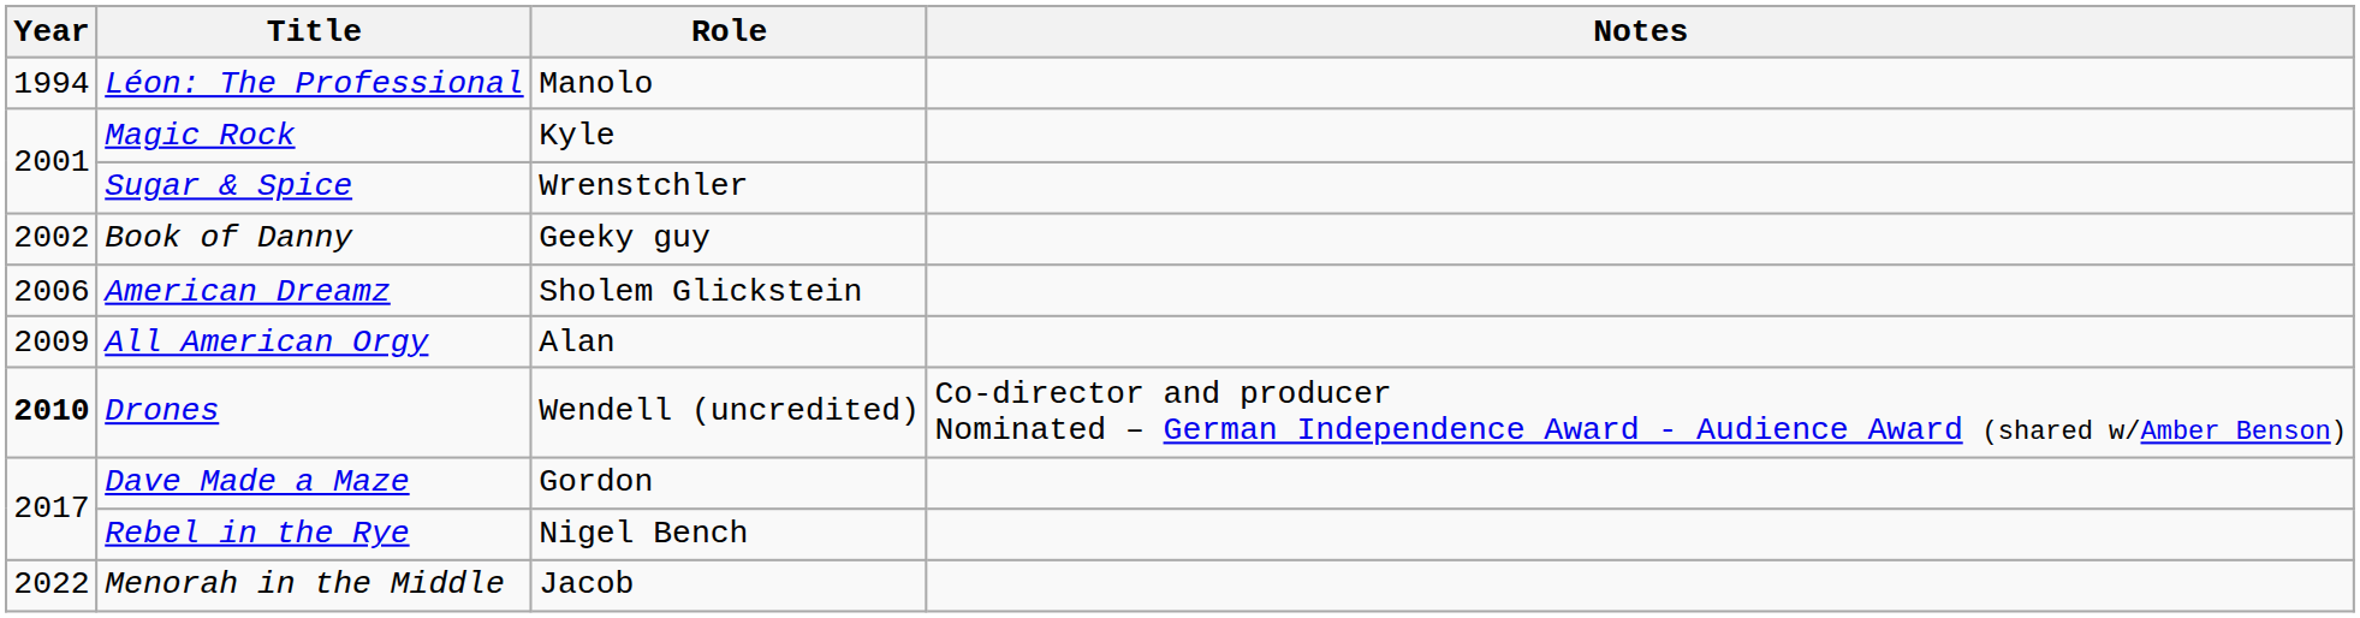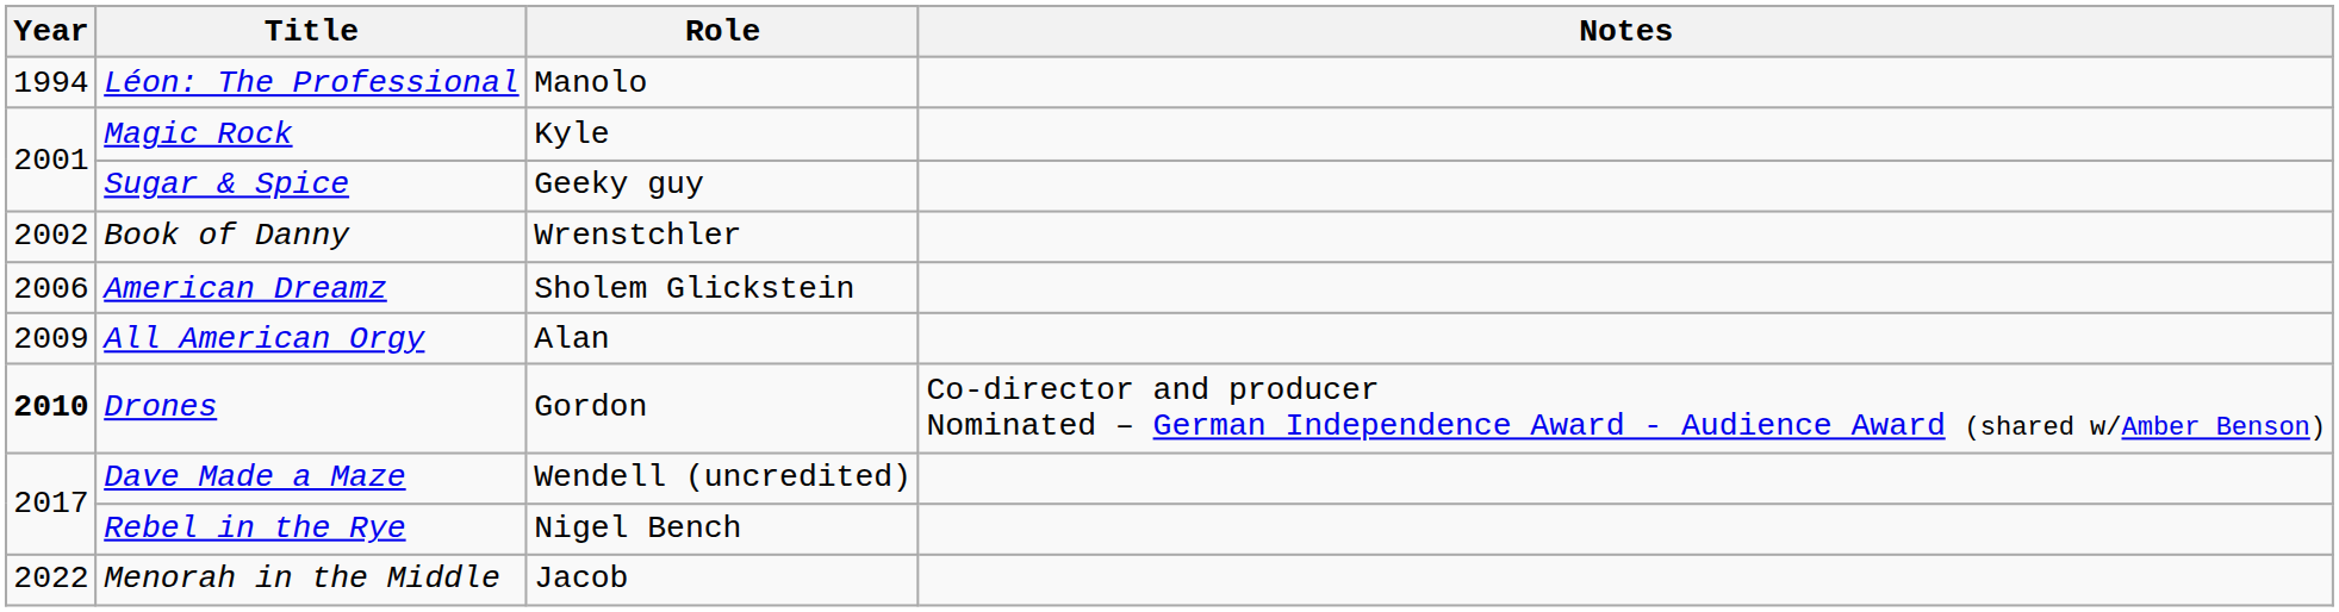 <table class="wikitable sortable">
 <tr>
 <th>Year</th>
 <th>Title</th>
 <th>Role</th>
 <th>Notes</th>
 </tr>
 <tr>
 <td>1994</td>
 <td><em><a href='#'>Léon: The Professional</a></em></td>
 <td>Manolo</td>
 <td></td>
 </tr>
 <tr>
 <td rowspan="2">2001</td>
 <td><em><a href='#'>Magic Rock</a></em></td>
 <td>Kyle</td>
 <td></td>
 </tr>
 <tr>
 <td><em><a href='#'>Sugar & Spice</a></em></td>
-<td>Wrenstchler</td>
+<td>Geeky guy</td>
 <td></td>
 </tr>
 <tr>
 <td>2002</td>
 <td><em>Book of Danny</em></td>
-<td>Geeky guy</td>
+<td>Wrenstchler</td>
 <td></td>
 </tr>
 <tr>
 <td>2006</td>
 <td><em><a href='#'>American Dreamz</a></em></td>
 <td>Sholem Glickstein</td>
 <td></td>
 </tr>
 <tr>
 <td>2009</td>
 <td><em><a href='#'>All American Orgy</a></em></td>
 <td>Alan</td>
 <td></td>
 </tr>
 <tr>
 <td><strong>2010</strong></td>
 <td><em><a href='#'>Drones</a></em></td>
-<td>Wendell (uncredited)</td>
+<td>Gordon</td>
 <td>Co-director and producer<br>Nominated – <a href='#'>German Independence Award - Audience Award</a> <small>(shared w/<a href='#'>Amber Benson</a>)</small></td>
 </tr>
 <tr>
 <td rowspan="2">2017</td>
 <td><em><a href='#'>Dave Made a Maze</a></em></td>
-<td>Gordon</td>
+<td>Wendell (uncredited)</td>
 <td></td>
 </tr>
 <tr>
 <td><em><a href='#'>Rebel in the Rye</a></em></td>
 <td>Nigel Bench</td>
 <td></td>
 </tr>
 <tr>
 <td>2022</td>
 <td><em>Menorah in the Middle</em></td>
 <td>Jacob</td>
 <td></td>
 </tr>
 </table>
